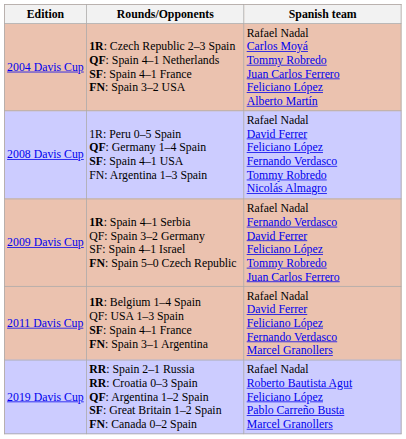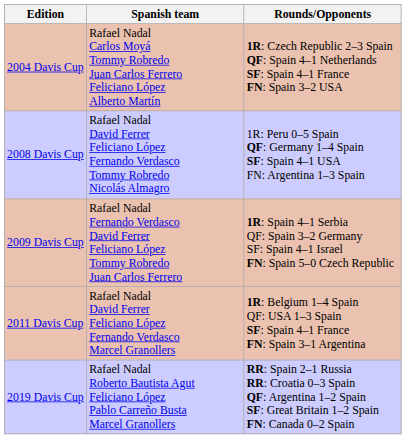 <table class=wikitable style=font-size:97%;background:#EBC2AF>
 <tr>
 <th>Edition</th>
+<th style="width:200px"> Spanish team</th>
 <th style="width:200px">Rounds/Opponents</th>
-<th style="width:200px"> Spanish team</th>
 </tr>
 <tr>
 <td><a href='#'>2004 Davis Cup</a></td>
+<td>Rafael Nadal<br><a href='#'>Carlos Moyá</a><br><a href='#'>Tommy Robredo</a><br><a href='#'>Juan Carlos Ferrero</a><br><a href='#'>Feliciano López</a><br><a href='#'>Alberto Martín</a></td>
 <td><strong>1R</strong>: Czech Republic 2–3 Spain<br><strong>QF</strong>: Spain 4–1 Netherlands<br><strong>SF</strong>: Spain 4–1 France<br><strong>FN</strong>: Spain 3–2 USA</td>
-<td>Rafael Nadal<br><a href='#'>Carlos Moyá</a><br><a href='#'>Tommy Robredo</a><br><a href='#'>Juan Carlos Ferrero</a><br><a href='#'>Feliciano López</a><br><a href='#'>Alberto Martín</a></td>
 </tr>
 <tr style="background:#ccf;">
 <td><a href='#'>2008 Davis Cup</a></td>
+<td>Rafael Nadal<br><a href='#'>David Ferrer</a><br><a href='#'>Feliciano López</a><br><a href='#'>Fernando Verdasco</a><br><a href='#'>Tommy Robredo</a><br><a href='#'>Nicolás Almagro</a></td>
 <td>1R: Peru 0–5 Spain<br><strong>QF</strong>: Germany 1–4 Spain<br><strong>SF</strong>: Spain 4–1 USA<br>FN: Argentina 1–3 Spain</td>
-<td>Rafael Nadal<br><a href='#'>David Ferrer</a><br><a href='#'>Feliciano López</a><br><a href='#'>Fernando Verdasco</a><br><a href='#'>Tommy Robredo</a><br><a href='#'>Nicolás Almagro</a></td>
 </tr>
 <tr style="background:#EBC2AF;">
 <td><a href='#'>2009 Davis Cup</a></td>
+<td>Rafael Nadal<br><a href='#'>Fernando Verdasco</a><br><a href='#'>David Ferrer</a><br><a href='#'>Feliciano López</a><br><a href='#'>Tommy Robredo</a><br><a href='#'>Juan Carlos Ferrero</a></td>
 <td><strong>1R</strong>: Spain 4–1 Serbia<br>QF: Spain 3–2 Germany<br>SF: Spain 4–1 Israel<br><strong>FN</strong>: Spain 5–0 Czech Republic</td>
-<td>Rafael Nadal<br><a href='#'>Fernando Verdasco</a><br><a href='#'>David Ferrer</a><br><a href='#'>Feliciano López</a><br><a href='#'>Tommy Robredo</a><br><a href='#'>Juan Carlos Ferrero</a></td>
 </tr>
 <tr style="background:#EBC2AF;">
 <td><a href='#'>2011 Davis Cup</a></td>
+<td>Rafael Nadal<br><a href='#'>David Ferrer</a><br><a href='#'>Feliciano López</a><br><a href='#'>Fernando Verdasco</a><br><a href='#'>Marcel Granollers</a></td>
 <td><strong>1R</strong>: Belgium 1–4 Spain<br>QF: USA 1–3 Spain<br><strong>SF</strong>: Spain 4–1 France<br><strong>FN</strong>: Spain 3–1 Argentina</td>
-<td>Rafael Nadal<br><a href='#'>David Ferrer</a><br><a href='#'>Feliciano López</a><br><a href='#'>Fernando Verdasco</a><br><a href='#'>Marcel Granollers</a></td>
 </tr>
 <tr style="background:#ccf;">
 <td><a href='#'>2019 Davis Cup</a></td>
+<td>Rafael Nadal<br><a href='#'>Roberto Bautista Agut</a><br><a href='#'>Feliciano López</a><br><a href='#'>Pablo Carreño Busta</a><br><a href='#'>Marcel Granollers</a></td>
 <td><strong>RR</strong>: Spain 2–1 Russia<br><strong>RR</strong>: Croatia 0–3 Spain<br><strong>QF</strong>: Argentina 1–2 Spain<br><strong>SF</strong>: Great Britain 1–2 Spain<br><strong>FN</strong>: Canada 0–2 Spain</td>
-<td>Rafael Nadal<br><a href='#'>Roberto Bautista Agut</a><br><a href='#'>Feliciano López</a><br><a href='#'>Pablo Carreño Busta</a><br><a href='#'>Marcel Granollers</a></td>
 </tr>
 </table>
